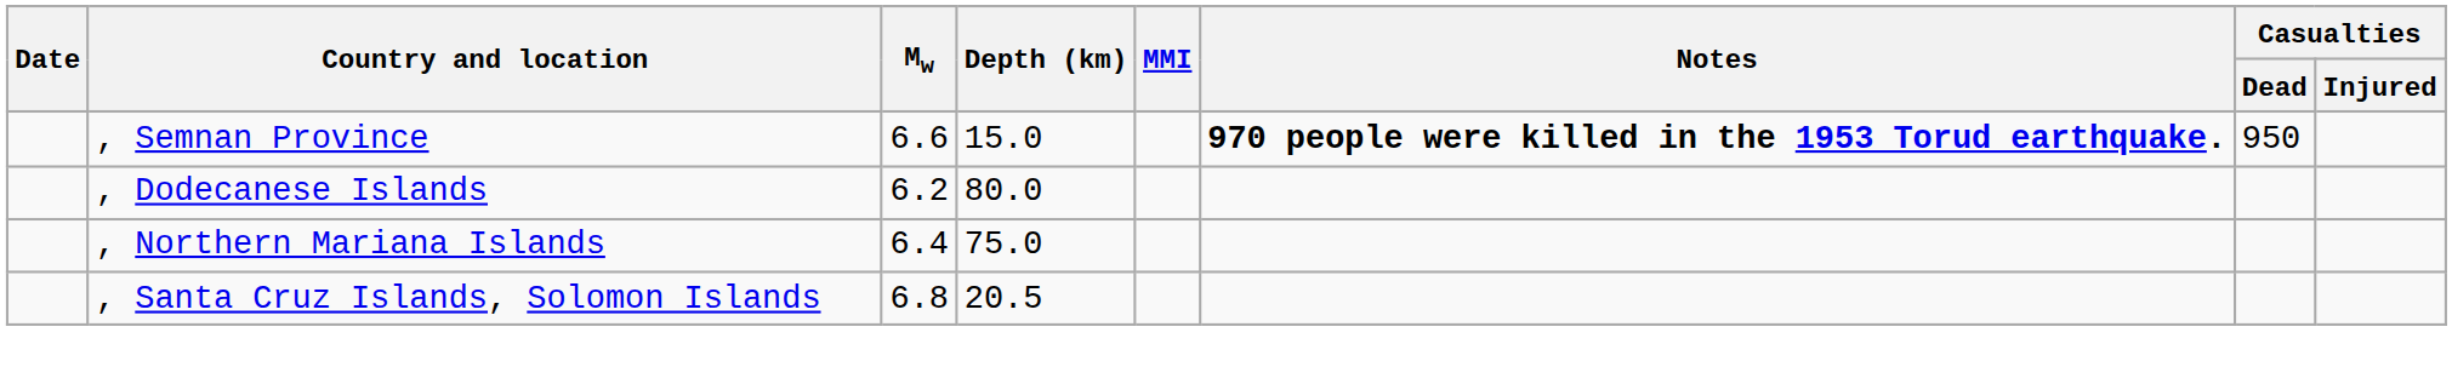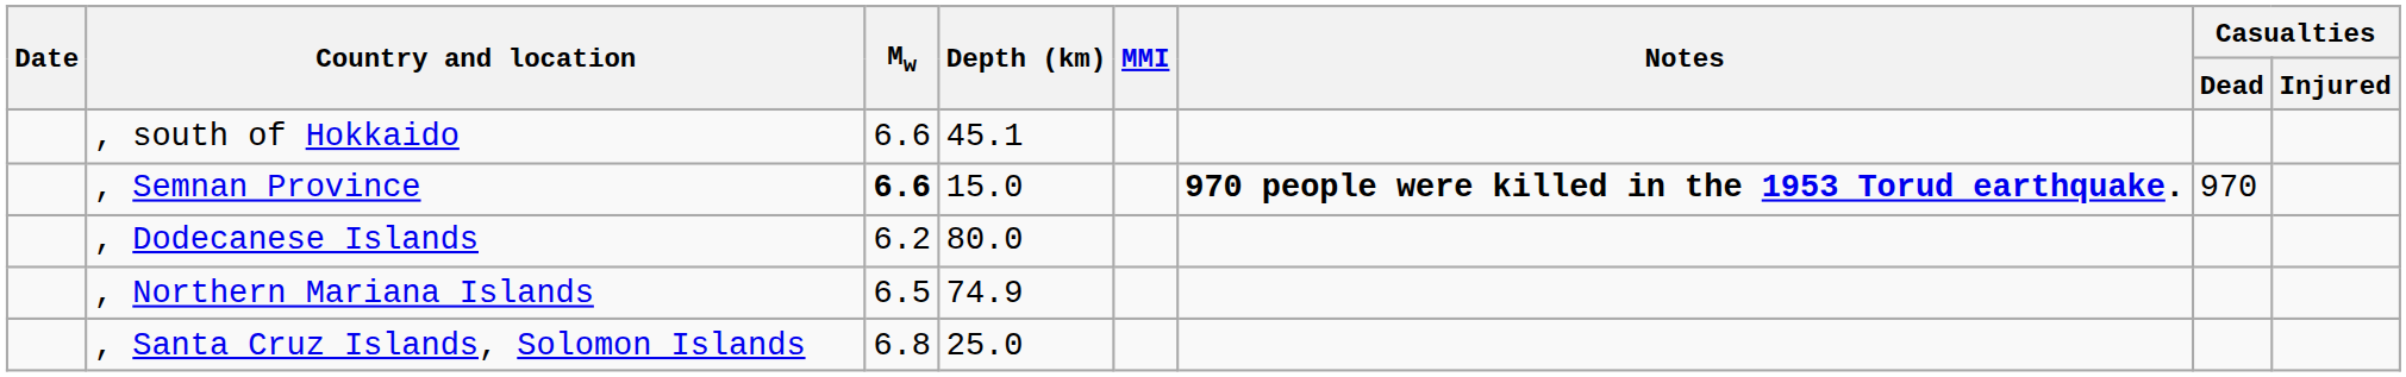 <table class="wikitable sortable sort-under" style="border:1px black; margin-left:1em;">
 <tr>
 <th rowspan="2"><small>Date</small></th>
 <th rowspan="2" style="width: 310px"><small>Country and location</small></th>
 <th rowspan="2"><small>M<sub>w</sub></small></th>
 <th rowspan="2"><small>Depth (km)</small></th>
 <th rowspan="2"><small><a href='#'>MMI</a></small></th>
 <th rowspan="2" class="unsortable"><small>Notes</small></th>
 <th colspan="2"><small>Casualties</small></th>
 </tr>
 <tr>
 <th><small>Dead</small></th>
 <th><small>Injured</small></th>
 </tr>
 <tr>
 <td></td>
+<td>, south of <a href='#'>Hokkaido</a></td>
+<td>6.6</td>
+<td>45.1</td>
+<td></td>
+<td></td>
+<td></td>
+<td></td>
+</tr>
+<tr>
+<td></td>
 <td>, <a href='#'>Semnan Province</a></td>
-<td>6.6</td>
+<td><strong>6.6</strong></td>
 <td>15.0</td>
 <td></td>
 <td><strong>970 people were killed in the <a href='#'>1953 Torud earthquake</a>.</strong></td>
-<td>950</td>
+<td>970</td>
 <td></td>
 </tr>
 <tr>
 <td></td>
 <td>, <a href='#'>Dodecanese Islands</a></td>
 <td>6.2</td>
 <td>80.0</td>
 <td></td>
 <td></td>
 <td></td>
 <td></td>
 </tr>
 <tr>
 <td></td>
 <td>, <a href='#'>Northern Mariana Islands</a></td>
-<td>6.4</td>
-<td>75.0</td>
+<td>6.5</td>
+<td>74.9</td>
 <td></td>
 <td></td>
 <td></td>
 <td></td>
 </tr>
 <tr>
 <td></td>
 <td>, <a href='#'>Santa Cruz Islands</a>, <a href='#'>Solomon Islands</a></td>
 <td>6.8</td>
-<td>20.5</td>
+<td>25.0</td>
 <td></td>
 <td></td>
 <td></td>
 <td></td>
 </tr>
 </table>
